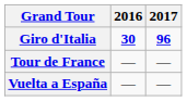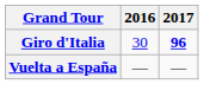 <table class="wikitable plainrowheaders">
 <tr>
 <th scope="col"><a href='#'>Grand Tour</a></th>
 <th scope="col">2016</th>
 <th scope="col">2017</th>
 </tr>
 <tr style="text-align:center;">
 <th scope="row"> <a href='#'>Giro d'Italia</a></th>
-<td><strong><a href='#'>30</a></strong></td>
+<td><a href='#'>30</a></td>
 <td><strong><a href='#'>96</a></strong></td>
-</tr>
-<tr style="text-align:center;">
-<th scope="row"> <a href='#'>Tour de France</a></th>
-<td>—</td>
-<td>—</td>
 </tr>
 <tr style="text-align:center;">
 <th scope="row"> <a href='#'>Vuelta a España</a></th>
 <td>—</td>
 <td>—</td>
 </tr>
 </table>
